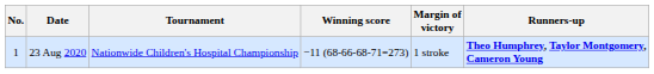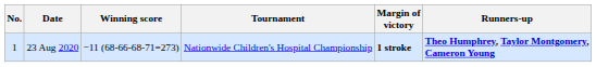 <table class="wikitable" style="font-size:95%;">
 <tr>
 <th>No.</th>
 <th>Date</th>
+<th>Winning score</th>
 <th>Tournament</th>
-<th>Winning score</th>
 <th>Margin of<br>victory</th>
 <th>Runners-up</th>
 </tr>
 <tr style="background:#D6E8FF;">
 <td align=center>1</td>
 <td align=right>23 Aug <a href='#'>2020</a></td>
+<td>−11 (68-66-68-71=273)</td>
 <td><a href='#'>Nationwide Children's Hospital Championship</a></td>
-<td>−11 (68-66-68-71=273)</td>
-<td>1 stroke</td>
+<td><strong>1 stroke</strong></td>
 <td><strong> <a href='#'>Theo Humphrey</a>,  <a href='#'>Taylor Montgomery</a>,<br> <a href='#'>Cameron Young</a></strong></td>
 </tr>
 </table>
